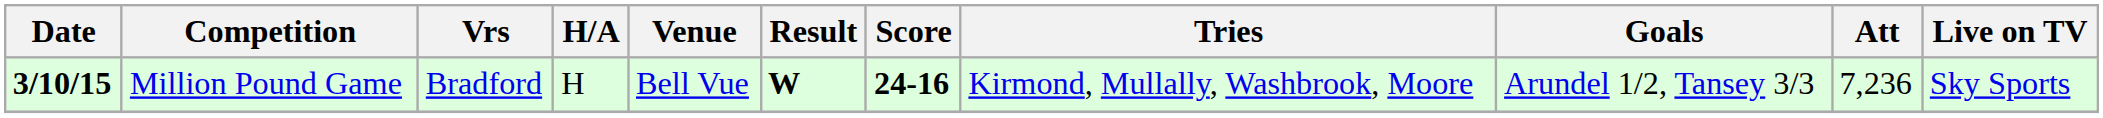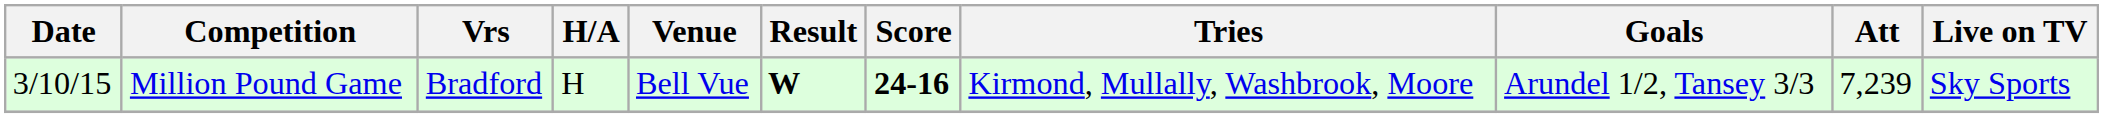 <table class="wikitable" style="font-size:85%;" width="100%">
 <tr>
 <th>Date</th>
 <th>Competition</th>
 <th>Vrs</th>
 <th>H/A</th>
 <th>Venue</th>
 <th>Result</th>
 <th>Score</th>
 <th>Tries</th>
 <th>Goals</th>
 <th>Att</th>
 <th>Live on TV</th>
 </tr>
 <tr style="background:#ddffdd;" width=20 | >
-<td><strong>3/10/15</strong></td>
+<td>3/10/15</td>
 <td><a href='#'>Million Pound Game</a></td>
 <td><a href='#'>Bradford</a></td>
 <td>H</td>
 <td><a href='#'>Bell Vue</a></td>
 <td><strong>W</strong></td>
 <td><strong>24-16</strong></td>
 <td><a href='#'>Kirmond</a>, <a href='#'>Mullally</a>, <a href='#'>Washbrook</a>, <a href='#'>Moore</a></td>
 <td><a href='#'>Arundel</a> 1/2, <a href='#'>Tansey</a> 3/3</td>
-<td>7,236</td>
+<td>7,239</td>
 <td><a href='#'>Sky Sports</a></td>
 </tr>
 <tr>
 </tr>
 </table>
